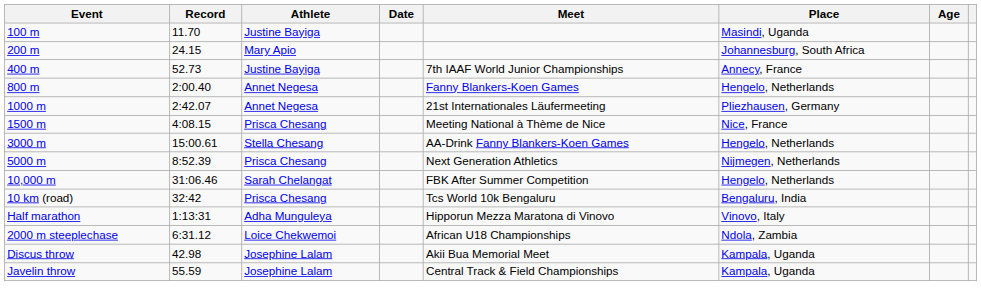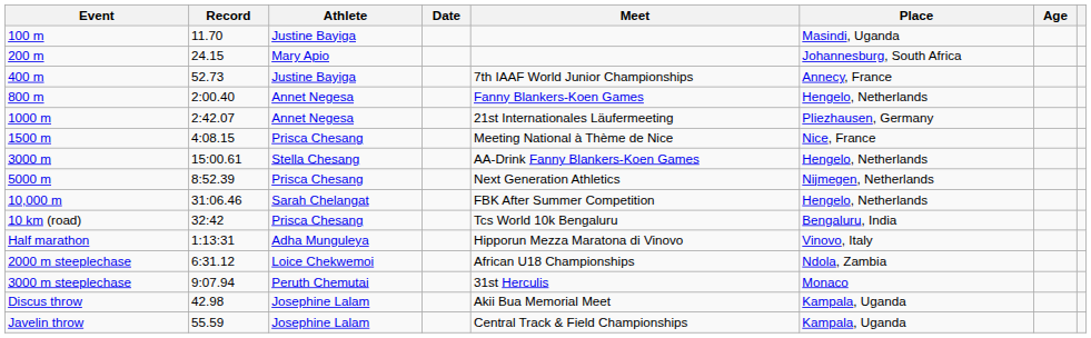 <table class="wikitable sortable" style="font-size: 90%; width: 95%;">
 <tr>
 <th>Event</th>
 <th>Record</th>
 <th>Athlete</th>
 <th>Date</th>
 <th>Meet</th>
 <th>Place</th>
 <th>Age</th>
 <th></th>
 </tr>
 <tr>
 <td><a href='#'>100 m</a></td>
 <td>11.70</td>
 <td><a href='#'>Justine Bayiga</a></td>
 <td></td>
 <td></td>
 <td><a href='#'>Masindi</a>, Uganda</td>
 <td></td>
 <td></td>
 </tr>
 <tr>
 <td><a href='#'>200 m</a></td>
 <td>24.15 </td>
 <td><a href='#'>Mary Apio</a></td>
 <td></td>
 <td></td>
 <td><a href='#'>Johannesburg</a>, South Africa</td>
 <td></td>
 <td></td>
 </tr>
 <tr>
 <td><a href='#'>400 m</a></td>
 <td>52.73</td>
 <td><a href='#'>Justine Bayiga</a></td>
 <td></td>
 <td>7th IAAF World Junior Championships</td>
 <td><a href='#'>Annecy</a>, France</td>
 <td></td>
 <td></td>
 </tr>
 <tr>
 <td><a href='#'>800 m</a></td>
 <td>2:00.40</td>
 <td><a href='#'>Annet Negesa</a></td>
 <td></td>
 <td><a href='#'>Fanny Blankers-Koen Games</a></td>
 <td><a href='#'>Hengelo</a>, Netherlands</td>
 <td></td>
 <td></td>
 </tr>
 <tr>
 <td><a href='#'>1000 m</a></td>
 <td>2:42.07</td>
 <td><a href='#'>Annet Negesa</a></td>
 <td></td>
 <td>21st Internationales Läufermeeting</td>
 <td><a href='#'>Pliezhausen</a>, Germany</td>
 <td></td>
 <td></td>
 </tr>
 <tr>
 <td><a href='#'>1500 m</a></td>
 <td>4:08.15</td>
 <td><a href='#'>Prisca Chesang</a></td>
 <td></td>
 <td>Meeting National à Thème de Nice</td>
 <td><a href='#'>Nice</a>, France</td>
 <td></td>
 <td></td>
 </tr>
 <tr>
 <td><a href='#'>3000 m</a></td>
 <td>15:00.61</td>
 <td><a href='#'>Stella Chesang</a></td>
 <td></td>
 <td>AA-Drink <a href='#'>Fanny Blankers-Koen Games</a></td>
 <td><a href='#'>Hengelo</a>, Netherlands</td>
 <td></td>
 <td></td>
 </tr>
 <tr>
 <td><a href='#'>5000 m</a></td>
 <td>8:52.39</td>
 <td><a href='#'>Prisca Chesang</a></td>
 <td></td>
 <td>Next Generation Athletics</td>
 <td><a href='#'>Nijmegen</a>, Netherlands</td>
 <td></td>
 <td></td>
 </tr>
 <tr>
 <td><a href='#'>10,000 m</a></td>
 <td>31:06.46</td>
 <td><a href='#'>Sarah Chelangat</a></td>
 <td></td>
 <td>FBK After Summer Competition</td>
 <td><a href='#'>Hengelo</a>, Netherlands</td>
 <td></td>
 <td></td>
 </tr>
 <tr>
 <td><a href='#'>10 km</a> (road)</td>
 <td>32:42</td>
 <td><a href='#'>Prisca Chesang</a></td>
 <td></td>
 <td>Tcs World 10k Bengaluru</td>
 <td><a href='#'>Bengaluru</a>, India</td>
 <td></td>
 <td></td>
 </tr>
 <tr>
 <td><a href='#'>Half marathon</a></td>
 <td>1:13:31</td>
 <td><a href='#'>Adha Munguleya</a></td>
 <td></td>
 <td>Hipporun Mezza Maratona di Vinovo</td>
 <td><a href='#'>Vinovo</a>, Italy</td>
 <td></td>
 <td></td>
 </tr>
 <tr>
 <td><a href='#'>2000 m steeplechase</a></td>
 <td>6:31.12</td>
 <td><a href='#'>Loice Chekwemoi</a></td>
 <td></td>
 <td>African U18 Championships</td>
 <td><a href='#'>Ndola</a>, Zambia</td>
 <td></td>
 <td></td>
 </tr>
 <tr>
+<td><a href='#'>3000 m steeplechase</a></td>
+<td>9:07.94</td>
+<td><a href='#'>Peruth Chemutai</a></td>
+<td></td>
+<td>31st <a href='#'>Herculis</a></td>
+<td><a href='#'>Monaco</a></td>
+<td></td>
+<td></td>
+</tr>
+<tr>
 <td><a href='#'>Discus throw</a></td>
 <td>42.98 </td>
 <td><a href='#'>Josephine Lalam</a></td>
 <td></td>
 <td>Akii Bua Memorial Meet</td>
 <td><a href='#'>Kampala</a>, Uganda</td>
 <td></td>
 <td></td>
 </tr>
 <tr>
 <td><a href='#'>Javelin throw</a></td>
 <td>55.59 </td>
 <td><a href='#'>Josephine Lalam</a></td>
 <td></td>
 <td>Central Track & Field Championships</td>
 <td><a href='#'>Kampala</a>, Uganda</td>
 <td></td>
 <td></td>
 </tr>
 </table>
